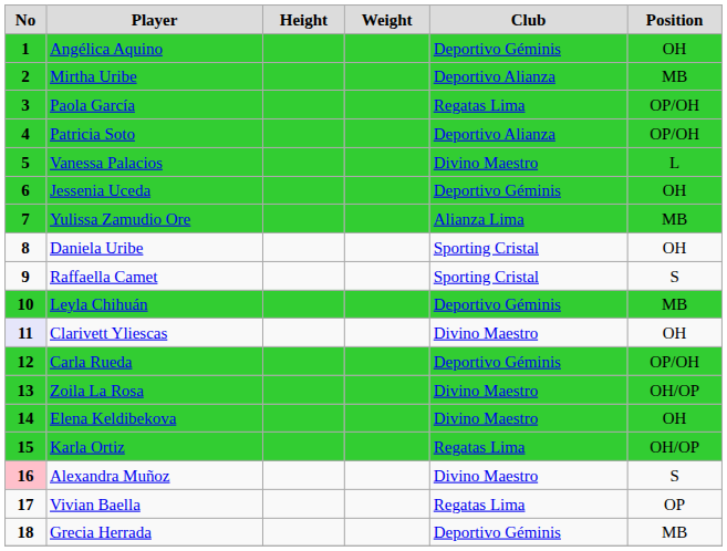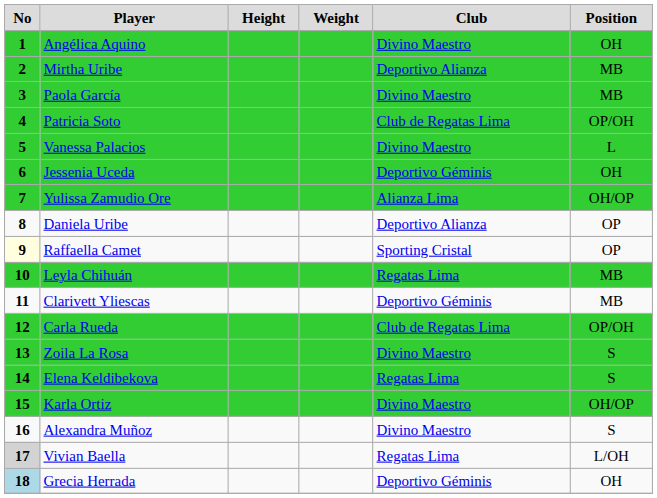 <table class="wikitable" style="margin:0.5em auto; font-size:90%; line-height:1.25em;" width=100%>
 <tr>
 <td bgcolor="#DCDCDC" align="center"><strong>No</strong></td>
 <td bgcolor="#DCDCDC" align="center"><strong>Player</strong></td>
 <td bgcolor="#DCDCDC" align="center"><strong>Height</strong></td>
 <td bgcolor="#DCDCDC" align="center"><strong>Weight</strong></td>
 <td bgcolor="#DCDCDC" align="center"><strong>Club</strong></td>
 <td bgcolor="#DCDCDC" align="center"><strong>Position</strong></td>
 </tr>
 <tr>
 <td style="background:limegreen;" align="center"><strong>1</strong></td>
 <td style="background:limegreen;"><a href='#'>Angélica Aquino</a></td>
 <td style="background:limegreen;" align="center"></td>
 <td style="background:limegreen;" align="center"></td>
-<td style="background:limegreen;"> <a href='#'>Deportivo Géminis</a></td>
+<td style="background:limegreen;"> <a href='#'>Divino Maestro</a></td>
 <td style="background:limegreen;" align="center">OH</td>
 </tr>
 <tr>
 <td style="background:limegreen;" align="center"><strong>2</strong></td>
 <td style="background:limegreen;"><a href='#'>Mirtha Uribe</a></td>
 <td style="background:limegreen;" align="center"></td>
 <td style="background:limegreen;" align="center"></td>
 <td style="background:limegreen;"> <a href='#'>Deportivo Alianza</a></td>
 <td style="background:limegreen;" align="center">MB</td>
 </tr>
 <tr>
 <td style="background:limegreen;" align="center"><strong>3</strong></td>
 <td style="background:limegreen;"><a href='#'>Paola García</a></td>
 <td style="background:limegreen;" align="center"></td>
 <td style="background:limegreen;" align="center"></td>
-<td style="background:limegreen;"> <a href='#'>Regatas Lima</a></td>
-<td style="background:limegreen;" align="center">OP/OH</td>
+<td style="background:limegreen;"> <a href='#'>Divino Maestro</a></td>
+<td style="background:limegreen;" align="center">MB</td>
 </tr>
 <tr>
 <td style="background:limegreen;" align="center"><strong>4</strong></td>
 <td style="background:limegreen;"><a href='#'>Patricia Soto</a></td>
 <td style="background:limegreen;" align="center"></td>
 <td style="background:limegreen;" align="center"></td>
-<td style="background:limegreen;"> <a href='#'>Deportivo Alianza</a></td>
+<td style="background:limegreen;"> <a href='#'>Club de Regatas Lima</a></td>
 <td style="background:limegreen;" align="center">OP/OH</td>
 </tr>
 <tr>
 <td style="background:limegreen;" align="center"><strong>5</strong></td>
 <td style="background:limegreen;"><a href='#'>Vanessa Palacios</a></td>
 <td style="background:limegreen;" align="center"></td>
 <td style="background:limegreen;" align="center"></td>
 <td style="background:limegreen;"> <a href='#'>Divino Maestro</a></td>
 <td style="background:limegreen;" align="center">L</td>
 </tr>
 <tr>
 <td style="background:limegreen;" align="center"><strong>6</strong></td>
 <td style="background:limegreen;"><a href='#'>Jessenia Uceda</a></td>
 <td style="background:limegreen;" align="center"></td>
 <td style="background:limegreen;" align="center"></td>
 <td style="background:limegreen;"> <a href='#'>Deportivo Géminis</a></td>
 <td style="background:limegreen;" align="center">OH</td>
 </tr>
 <tr>
 <td style="background:limegreen;" align="center"><strong>7</strong></td>
 <td style="background:limegreen;"><a href='#'>Yulissa Zamudio Ore</a></td>
 <td style="background:limegreen;" align="center"></td>
 <td style="background:limegreen;" align="center"></td>
 <td style="background:limegreen;"> <a href='#'>Alianza Lima</a></td>
-<td style="background:limegreen;" align="center">MB</td>
+<td style="background:limegreen;" align="center">OH/OP</td>
 </tr>
 <tr>
 <td align="center"><strong>8</strong></td>
 <td><a href='#'>Daniela Uribe</a></td>
 <td align="center"></td>
 <td align="center"></td>
-<td> <a href='#'>Sporting Cristal</a></td>
-<td align="center">OH</td>
+<td> <a href='#'>Deportivo Alianza</a></td>
+<td align="center">OP</td>
 </tr>
 <tr>
-<td align="center"><strong>9</strong></td>
+<td align="center" style="background: lightyellow;"><strong>9</strong></td>
 <td><a href='#'>Raffaella Camet</a></td>
 <td align="center"></td>
 <td align="center"></td>
 <td> <a href='#'>Sporting Cristal</a></td>
-<td align="center">S</td>
+<td align="center">OP</td>
 </tr>
 <tr>
 <td style="background:limegreen;" align="center"><strong>10</strong></td>
 <td style="background:limegreen;"><a href='#'>Leyla Chihuán</a></td>
 <td style="background:limegreen;" align="center"></td>
 <td style="background:limegreen;" align="center"></td>
-<td style="background:limegreen;"> <a href='#'>Deportivo Géminis</a></td>
+<td style="background:limegreen;"> <a href='#'>Regatas Lima</a></td>
 <td style="background:limegreen;" align="center">MB</td>
 </tr>
 <tr>
-<td align="center" style="background: lavender;"><strong>11</strong></td>
+<td align="center"><strong>11</strong></td>
 <td><a href='#'>Clarivett Yliescas</a></td>
 <td align="center"></td>
 <td align="center"></td>
-<td> <a href='#'>Divino Maestro</a></td>
-<td align="center">OH</td>
+<td> <a href='#'>Deportivo Géminis</a></td>
+<td align="center">MB</td>
 </tr>
 <tr>
 <td style="background:limegreen;" align="center"><strong>12</strong></td>
 <td style="background:limegreen;"><a href='#'>Carla Rueda</a></td>
 <td style="background:limegreen;" align="center"></td>
 <td style="background:limegreen;" align="center"></td>
-<td style="background:limegreen;"> <a href='#'>Deportivo Géminis</a></td>
+<td style="background:limegreen;"> <a href='#'>Club de Regatas Lima</a></td>
 <td style="background:limegreen;" align="center">OP/OH</td>
 </tr>
 <tr>
 <td style="background:limegreen;" align="center"><strong>13</strong></td>
 <td style="background:limegreen;"><a href='#'>Zoila La Rosa</a></td>
 <td style="background:limegreen;" align="center"></td>
 <td style="background:limegreen;" align="center"></td>
 <td style="background:limegreen;"> <a href='#'>Divino Maestro</a></td>
-<td style="background:limegreen;" align="center">OH/OP</td>
+<td style="background:limegreen;" align="center">S</td>
 </tr>
 <tr>
 <td style="background:limegreen;" align="center"><strong>14</strong></td>
 <td style="background:limegreen;"><a href='#'>Elena Keldibekova</a></td>
 <td style="background:limegreen;" align="center"></td>
 <td style="background:limegreen;" align="center"></td>
-<td style="background:limegreen;"> <a href='#'>Divino Maestro</a></td>
-<td style="background:limegreen;" align="center">OH</td>
+<td style="background:limegreen;"> <a href='#'>Regatas Lima</a></td>
+<td style="background:limegreen;" align="center">S</td>
 </tr>
 <tr>
 <td style="background:limegreen;" align="center"><strong>15</strong></td>
 <td style="background:limegreen;"><a href='#'>Karla Ortiz</a></td>
 <td style="background:limegreen;" align="center"></td>
 <td style="background:limegreen;" align="center"></td>
-<td style="background:limegreen;"> <a href='#'>Regatas Lima</a></td>
+<td style="background:limegreen;"> <a href='#'>Divino Maestro</a></td>
 <td style="background:limegreen;" align="center">OH/OP</td>
 </tr>
 <tr>
-<td align="center" style="background: pink;"><strong>16</strong></td>
+<td align="center"><strong>16</strong></td>
 <td><a href='#'>Alexandra Muñoz</a></td>
 <td align="center"></td>
 <td align="center"></td>
 <td> <a href='#'>Divino Maestro</a></td>
 <td align="center">S</td>
 </tr>
 <tr>
-<td align="center"><strong>17</strong></td>
+<td align="center" style="background: lightgrey;"><strong>17</strong></td>
 <td><a href='#'>Vivian Baella</a></td>
 <td align="center"></td>
 <td align="center"></td>
 <td> <a href='#'>Regatas Lima</a></td>
-<td align="center">OP</td>
+<td align="center">L/OH</td>
 </tr>
 <tr>
-<td align="center"><strong>18</strong></td>
+<td align="center" style="background: lightblue;"><strong>18</strong></td>
 <td><a href='#'>Grecia Herrada</a></td>
 <td align="center"></td>
 <td align="center"></td>
 <td> <a href='#'>Deportivo Géminis</a></td>
-<td align="center">MB</td>
+<td align="center">OH</td>
 </tr>
 <tr>
 </tr>
 </table>
